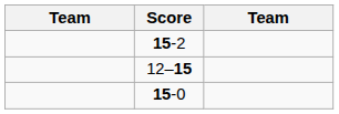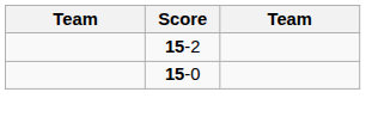 <table class="wikitable" style="text-align: center;">
 <tr>
 <th width=120>Team</th>
 <th width=60>Score</th>
 <th width=120>Team</th>
 </tr>
 <tr>
 <td align=left><strong></strong></td>
 <td><strong>15</strong>-2</td>
 <td align=left></td>
 </tr>
 <tr>
-<td align=left></td>
-<td>12–<strong>15</strong></td>
-<td align=left><strong></strong></td>
-</tr>
-<tr>
 <td align=left><strong></strong></td>
 <td><strong>15</strong>-0</td>
 <td align=left></td>
 </tr>
 </table>
